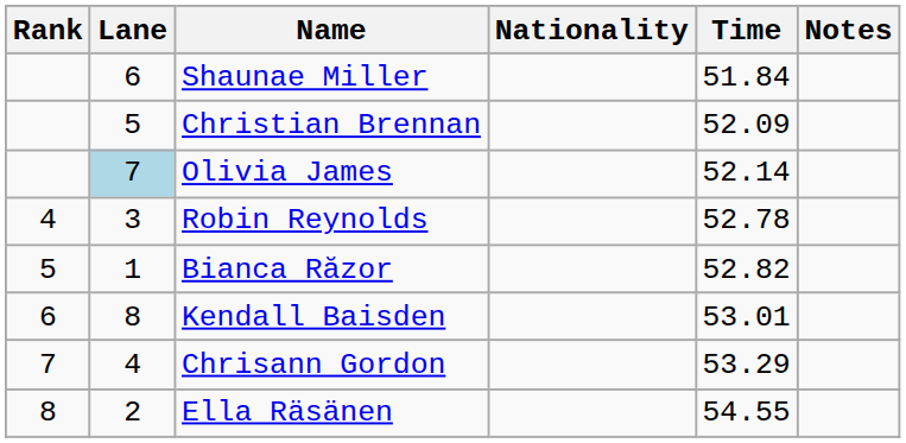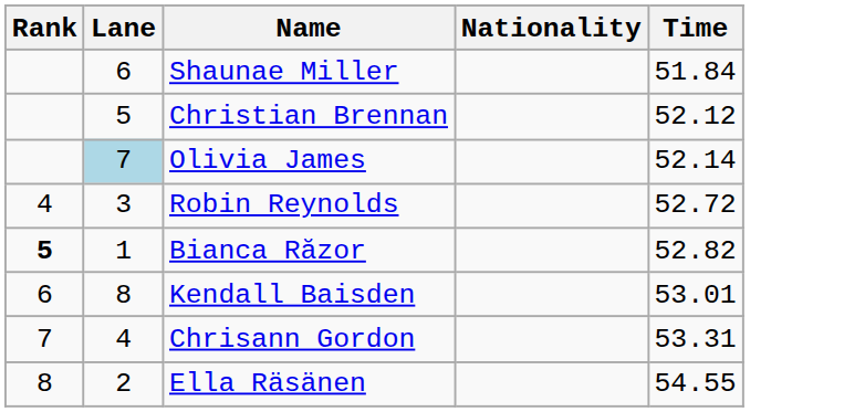 <table class="wikitable sortable" style="text-align:center">
 <tr>
 <th>Rank</th>
 <th>Lane</th>
 <th>Name</th>
 <th>Nationality</th>
 <th>Time</th>
-<th>Notes</th>
 </tr>
 <tr>
 <td align=center></td>
 <td align=center>6</td>
 <td align=left><a href='#'>Shaunae Miller</a></td>
 <td align=left></td>
 <td>51.84</td>
-<td></td>
 </tr>
 <tr>
 <td align=center></td>
 <td align=center>5</td>
 <td align=left><a href='#'>Christian Brennan</a></td>
 <td align=left></td>
-<td>52.09</td>
-<td></td>
+<td>52.12</td>
 </tr>
 <tr>
 <td align=center></td>
 <td align=center style="background: lightblue;">7</td>
 <td align=left><a href='#'>Olivia James</a></td>
 <td align=left></td>
 <td>52.14</td>
-<td></td>
 </tr>
 <tr>
 <td align=center>4</td>
 <td align=center>3</td>
 <td align=left><a href='#'>Robin Reynolds</a></td>
 <td align=left></td>
-<td>52.78</td>
-<td></td>
+<td>52.72</td>
 </tr>
 <tr>
-<td align=center>5</td>
+<td align=center><strong>5</strong></td>
 <td align=center>1</td>
 <td align=left><a href='#'>Bianca Răzor</a></td>
 <td align=left></td>
 <td>52.82</td>
-<td></td>
 </tr>
 <tr>
 <td align=center>6</td>
 <td align=center>8</td>
 <td align=left><a href='#'>Kendall Baisden</a></td>
 <td align=left></td>
 <td>53.01</td>
-<td></td>
 </tr>
 <tr>
 <td align=center>7</td>
 <td align=center>4</td>
 <td align=left><a href='#'>Chrisann Gordon</a></td>
 <td align=left></td>
-<td>53.29</td>
-<td></td>
+<td>53.31</td>
 </tr>
 <tr>
 <td align=center>8</td>
 <td align=center>2</td>
 <td align=left><a href='#'>Ella Räsänen</a></td>
 <td align=left></td>
 <td>54.55</td>
-<td></td>
 </tr>
 </table>
